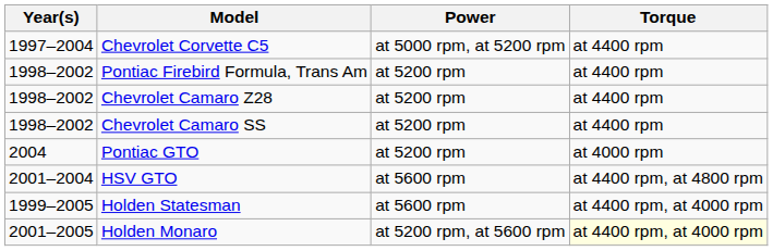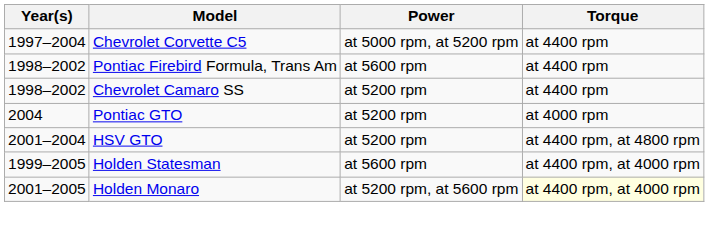 <table class="wikitable">
 <tr>
 <th scope="col">Year(s)</th>
 <th scope="col">Model</th>
 <th scope="col">Power</th>
 <th scope="col">Torque</th>
 </tr>
 <tr>
 <td>1997–2004</td>
 <td><a href='#'>Chevrolet Corvette C5</a></td>
 <td> at 5000 rpm,  at 5200 rpm</td>
 <td> at 4400 rpm</td>
 </tr>
 <tr>
 <td>1998–2002</td>
 <td><a href='#'>Pontiac Firebird</a> Formula, Trans Am</td>
-<td> at 5200 rpm</td>
-<td> at 4400 rpm</td>
-</tr>
-<tr>
-<td>1998–2002</td>
-<td><a href='#'>Chevrolet Camaro</a> Z28</td>
-<td> at 5200 rpm</td>
+<td> at 5600 rpm</td>
 <td> at 4400 rpm</td>
 </tr>
 <tr>
 <td>1998–2002</td>
 <td><a href='#'>Chevrolet Camaro</a> SS</td>
 <td> at 5200 rpm</td>
 <td> at 4400 rpm</td>
 </tr>
 <tr>
 <td>2004</td>
 <td><a href='#'>Pontiac GTO</a></td>
 <td> at 5200 rpm</td>
 <td> at 4000 rpm</td>
 </tr>
 <tr>
 <td>2001–2004</td>
 <td><a href='#'>HSV GTO</a></td>
-<td> at 5600 rpm</td>
+<td> at 5200 rpm</td>
 <td> at 4400 rpm,  at 4800 rpm</td>
 </tr>
 <tr>
 <td>1999–2005</td>
 <td><a href='#'>Holden Statesman</a></td>
 <td> at 5600 rpm</td>
 <td> at 4400 rpm,  at 4000 rpm</td>
 </tr>
 <tr>
 <td>2001–2005</td>
 <td><a href='#'>Holden Monaro</a></td>
 <td> at 5200 rpm,  at 5600 rpm</td>
 <td style="background: lightyellow;"> at 4400 rpm,  at 4000 rpm</td>
 </tr>
 </table>
